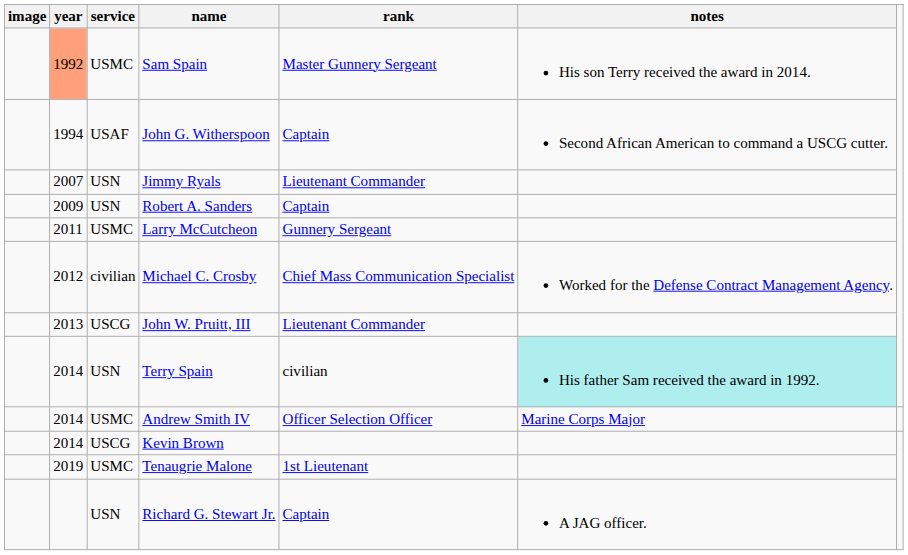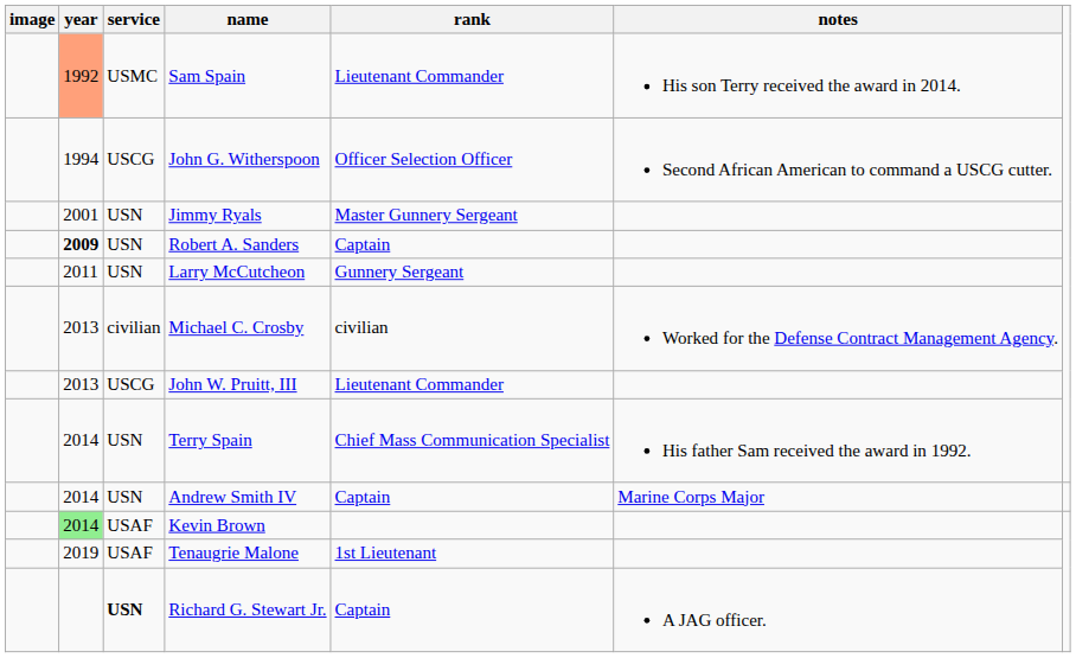 <table class="wikitable">
 <tr>
 <th>image</th>
 <th>year</th>
 <th>service</th>
 <th>name</th>
 <th>rank</th>
 <th>notes</th>
 </tr>
 <tr>
 <td></td>
 <td style="background: lightsalmon;">1992</td>
 <td>USMC</td>
 <td><a href='#'>Sam Spain</a></td>
-<td><a href='#'>Master Gunnery Sergeant</a></td>
+<td><a href='#'>Lieutenant Commander</a></td>
 <td><br><ul><li>His son Terry received the award in 2014.</li></ul></td>
 </tr>
 <tr>
 <td></td>
 <td>1994</td>
-<td>USAF</td>
+<td>USCG</td>
 <td><a href='#'>John G. Witherspoon</a></td>
-<td><a href='#'>Captain</a></td>
+<td><a href='#'>Officer Selection Officer</a></td>
 <td><br><ul><li>Second African American to command a USCG cutter.</li></ul></td>
 </tr>
 <tr>
 <td></td>
-<td>2007</td>
+<td>2001</td>
 <td>USN</td>
 <td><a href='#'>Jimmy Ryals</a></td>
-<td><a href='#'>Lieutenant Commander</a></td>
+<td><a href='#'>Master Gunnery Sergeant</a></td>
 <td></td>
 </tr>
 <tr>
 <td></td>
-<td>2009</td>
+<td><strong>2009</strong></td>
 <td>USN</td>
 <td><a href='#'>Robert A. Sanders</a></td>
 <td><a href='#'>Captain</a></td>
 <td></td>
 </tr>
 <tr>
 <td></td>
 <td>2011</td>
-<td>USMC</td>
+<td>USN</td>
 <td><a href='#'>Larry McCutcheon</a></td>
 <td><a href='#'>Gunnery Sergeant</a></td>
 <td></td>
 </tr>
 <tr>
 <td></td>
-<td>2012</td>
+<td>2013</td>
 <td>civilian</td>
 <td><a href='#'>Michael C. Crosby</a></td>
-<td><a href='#'>Chief Mass Communication Specialist</a></td>
+<td>civilian</td>
 <td><br><ul><li>Worked for the <a href='#'>Defense Contract Management Agency</a>.</li></ul></td>
 </tr>
 <tr>
 <td></td>
 <td>2013</td>
 <td>USCG</td>
 <td><a href='#'>John W. Pruitt, III</a></td>
 <td><a href='#'>Lieutenant Commander</a></td>
 <td></td>
 </tr>
 <tr>
 <td></td>
 <td>2014</td>
 <td>USN</td>
 <td><a href='#'>Terry Spain</a></td>
-<td>civilian</td>
-<td style="background: paleturquoise;"><br><ul><li>His father Sam received the award in 1992.</li></ul></td>
+<td><a href='#'>Chief Mass Communication Specialist</a></td>
+<td><br><ul><li>His father Sam received the award in 1992.</li></ul></td>
 </tr>
 <tr>
 <td></td>
 <td>2014</td>
-<td>USMC</td>
+<td>USN</td>
 <td><a href='#'>Andrew Smith IV</a></td>
-<td><a href='#'>Officer Selection Officer</a></td>
+<td><a href='#'>Captain</a></td>
 <td><a href='#'>Marine Corps Major</a></td>
 <td></td>
 </tr>
 <tr>
 <td></td>
-<td>2014</td>
-<td>USCG</td>
+<td style="background: lightgreen;">2014</td>
+<td>USAF</td>
 <td><a href='#'>Kevin Brown</a></td>
 <td></td>
 <td></td>
 </tr>
 <tr>
 <td></td>
 <td>2019</td>
-<td>USMC</td>
+<td>USAF</td>
 <td><a href='#'>Tenaugrie Malone</a></td>
 <td><a href='#'>1st Lieutenant</a></td>
 <td></td>
 </tr>
 <tr>
 <td></td>
 <td></td>
-<td>USN</td>
+<td><strong>USN</strong></td>
 <td><a href='#'>Richard G. Stewart Jr.</a></td>
 <td><a href='#'>Captain</a></td>
 <td><br><ul><li>A JAG officer.</li></ul></td>
 </tr>
 </table>
